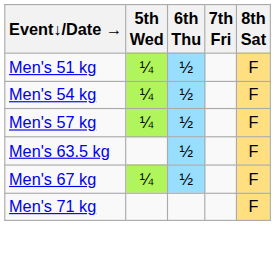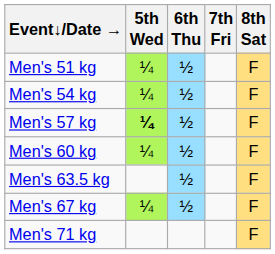 <table class="wikitable" style="margin:0.5em auto; font-size:90%; line-height:1.25em; text-align:center;">
 <tr>
 <th>Event↓/Date →</th>
 <th>5th<br>Wed</th>
 <th>6th<br>Thu</th>
 <th>7th<br>Fri</th>
 <th>8th<br>Sat</th>
 </tr>
 <tr>
 <td align="left"><a href='#'>Men's 51 kg</a></td>
 <td bgcolor="#AFF55B">¼</td>
 <td bgcolor="#97DEFF">½</td>
 <td></td>
 <td bgcolor="#FFDF80">F</td>
 </tr>
 <tr>
 <td align="left"><a href='#'>Men's 54 kg</a></td>
 <td bgcolor="#AFF55B">¼</td>
 <td bgcolor="#97DEFF">½</td>
 <td></td>
 <td bgcolor="#FFDF80">F</td>
 </tr>
 <tr>
 <td align="left"><a href='#'>Men's 57 kg</a></td>
+<td bgcolor="#AFF55B"><strong>¼</strong></td>
+<td bgcolor="#97DEFF">½</td>
+<td></td>
+<td bgcolor="#FFDF80">F</td>
+</tr>
+<tr>
+<td align="left"><a href='#'>Men's 60 kg</a></td>
 <td bgcolor="#AFF55B">¼</td>
 <td bgcolor="#97DEFF">½</td>
 <td></td>
 <td bgcolor="#FFDF80">F</td>
 </tr>
 <tr>
 <td align="left"><a href='#'>Men's 63.5 kg</a></td>
 <td></td>
 <td bgcolor="#97DEFF">½</td>
 <td></td>
 <td bgcolor="#FFDF80">F</td>
 </tr>
 <tr>
 <td align="left"><a href='#'>Men's 67 kg</a></td>
 <td bgcolor="#AFF55B">¼</td>
 <td bgcolor="#97DEFF">½</td>
 <td></td>
 <td bgcolor="#FFDF80">F</td>
 </tr>
 <tr>
 <td align="left"><a href='#'>Men's 71 kg</a></td>
 <td></td>
 <td></td>
 <td></td>
 <td bgcolor="#FFDF80">F</td>
 </tr>
 </table>
